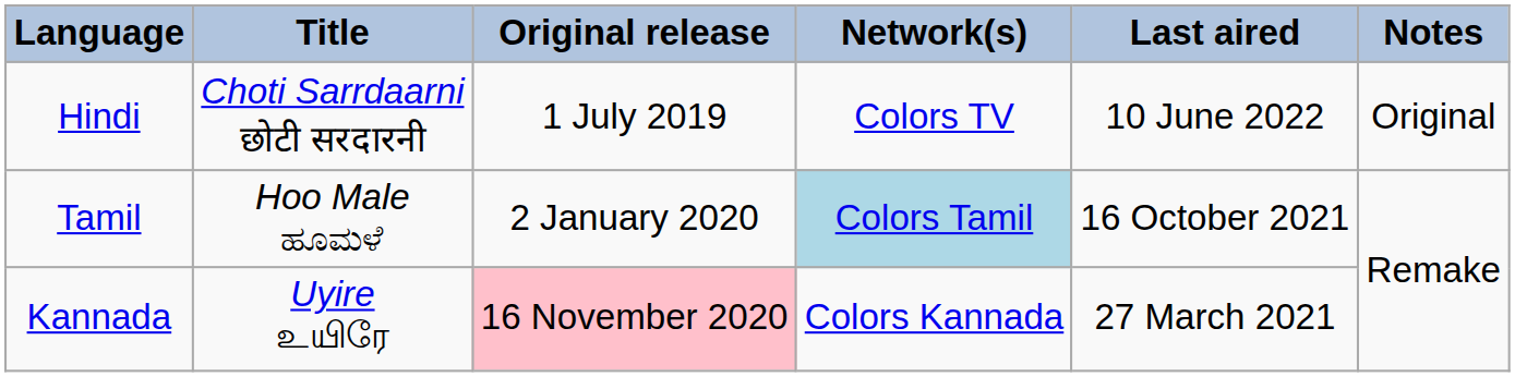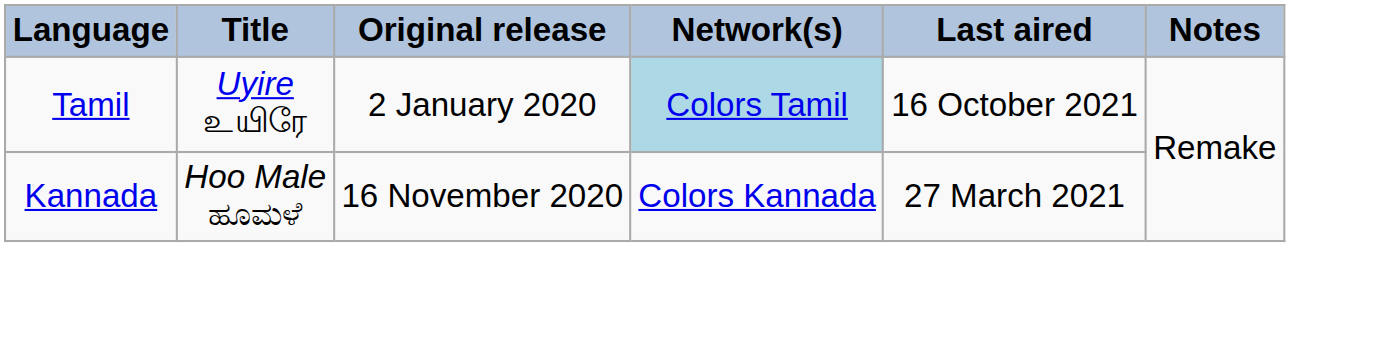 <table class="wikitable" style="text-align:center;">
 <tr>
 <th style="background:LightSteelBlue;">Language</th>
 <th style="background:LightSteelBlue;">Title</th>
 <th style="background:LightSteelBlue;">Original release</th>
 <th style="background:LightSteelBlue;">Network(s)</th>
 <th style="background:LightSteelBlue;">Last aired</th>
 <th style="background:LightSteelBlue;">Notes</th>
 </tr>
 <tr>
-<td><a href='#'>Hindi</a></td>
-<td><em><a href='#'>Choti Sarrdaarni</a></em> <br> छोटी सरदारनी</td>
-<td>1 July 2019</td>
-<td><a href='#'>Colors TV</a></td>
-<td>10 June 2022</td>
-<td>Original</td>
-</tr>
-<tr>
 <td><a href='#'>Tamil</a></td>
-<td><em>Hoo Male</em> <br> ಹೂಮಳೆ</td>
+<td><em><a href='#'>Uyire</a></em> <br> உயிரே</td>
 <td>2 January 2020</td>
 <td style="background: lightblue;"><a href='#'>Colors Tamil</a></td>
 <td>16 October 2021</td>
 <td rowspan="2">Remake</td>
 </tr>
 <tr>
 <td><a href='#'>Kannada</a></td>
-<td><em><a href='#'>Uyire</a></em> <br> உயிரே</td>
-<td style="background: pink;">16 November 2020</td>
+<td><em>Hoo Male</em> <br> ಹೂಮಳೆ</td>
+<td>16 November 2020</td>
 <td><a href='#'>Colors Kannada</a></td>
 <td>27 March 2021</td>
 </tr>
 </table>
